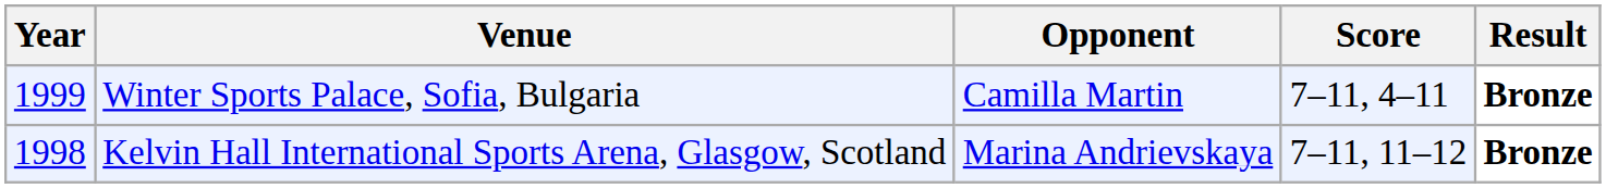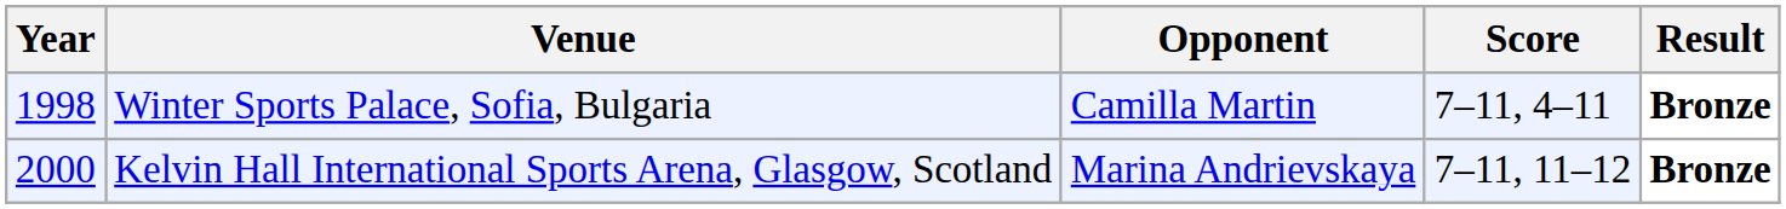 <table class="sortable wikitable" style="font-size: 90%;">
 <tr>
 <th>Year</th>
 <th>Venue</th>
 <th>Opponent</th>
 <th>Score</th>
 <th>Result</th>
 </tr>
 <tr style="background:#ECF2FF">
-<td align="center"><a href='#'>1999</a></td>
+<td align="center"><a href='#'>1998</a></td>
 <td align="left"><a href='#'>Winter Sports Palace</a>, <a href='#'>Sofia</a>, Bulgaria</td>
 <td align="left"> <a href='#'>Camilla Martin</a></td>
 <td align="left">7–11, 4–11</td>
 <td style="text-align:left; background:white"> <strong>Bronze</strong></td>
 </tr>
 <tr style="background:#ECF2FF">
-<td align="center"><a href='#'>1998</a></td>
+<td align="center"><a href='#'>2000</a></td>
 <td align="left"><a href='#'>Kelvin Hall International Sports Arena</a>, <a href='#'>Glasgow</a>, Scotland</td>
 <td align="left"> <a href='#'>Marina Andrievskaya</a></td>
 <td align="left">7–11, 11–12</td>
 <td style="text-align:left; background:white"> <strong>Bronze</strong></td>
 </tr>
 </table>
